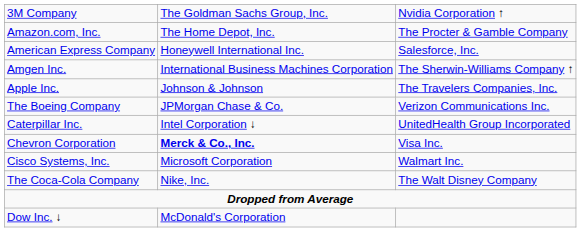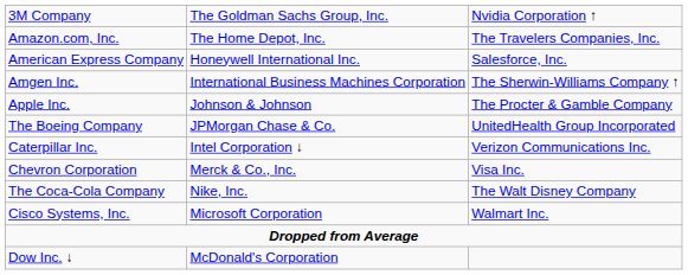 <table class="wikitable">
 <tr>
 <td><a href='#'>3M Company</a></td>
 <td><a href='#'>The Goldman Sachs Group, Inc.</a></td>
 <td><a href='#'>Nvidia Corporation</a> ↑</td>
 </tr>
 <tr>
 <td><a href='#'>Amazon.com, Inc.</a></td>
 <td><a href='#'>The Home Depot, Inc.</a></td>
-<td><a href='#'>The Procter & Gamble Company</a></td>
+<td><a href='#'>The Travelers Companies, Inc.</a></td>
 </tr>
 <tr>
 <td><a href='#'>American Express Company</a></td>
 <td><a href='#'>Honeywell International Inc.</a></td>
 <td><a href='#'>Salesforce, Inc.</a></td>
 </tr>
 <tr>
 <td><a href='#'>Amgen Inc.</a></td>
 <td><a href='#'>International Business Machines Corporation</a></td>
 <td><a href='#'>The Sherwin-Williams Company</a> ↑</td>
 </tr>
 <tr>
 <td><a href='#'>Apple Inc.</a></td>
 <td><a href='#'>Johnson & Johnson</a></td>
-<td><a href='#'>The Travelers Companies, Inc.</a></td>
+<td><a href='#'>The Procter & Gamble Company</a></td>
 </tr>
 <tr>
 <td><a href='#'>The Boeing Company</a></td>
 <td><a href='#'>JPMorgan Chase & Co.</a></td>
-<td><a href='#'>Verizon Communications Inc.</a></td>
+<td><a href='#'>UnitedHealth Group Incorporated</a></td>
 </tr>
 <tr>
 <td><a href='#'>Caterpillar Inc.</a></td>
 <td><a href='#'>Intel Corporation</a> ↓</td>
-<td><a href='#'>UnitedHealth Group Incorporated</a></td>
+<td><a href='#'>Verizon Communications Inc.</a></td>
 </tr>
 <tr>
 <td><a href='#'>Chevron Corporation</a></td>
-<td><strong><a href='#'>Merck & Co., Inc.</a></strong></td>
+<td><a href='#'>Merck & Co., Inc.</a></td>
 <td><a href='#'>Visa Inc.</a></td>
+</tr>
+<tr>
+<td><a href='#'>The Coca-Cola Company</a></td>
+<td><a href='#'>Nike, Inc.</a></td>
+<td><a href='#'>The Walt Disney Company</a></td>
 </tr>
 <tr>
 <td><a href='#'>Cisco Systems, Inc.</a></td>
 <td><a href='#'>Microsoft Corporation</a></td>
 <td><a href='#'>Walmart Inc.</a></td>
-</tr>
-<tr>
-<td><a href='#'>The Coca-Cola Company</a></td>
-<td><a href='#'>Nike, Inc.</a></td>
-<td><a href='#'>The Walt Disney Company</a></td>
 </tr>
 <tr>
 <td colspan="3" align="center"><strong><em>Dropped from Average</em></strong></td>
 </tr>
 <tr>
 <td><a href='#'>Dow Inc.</a> ↓</td>
 <td><a href='#'>McDonald's Corporation</a></td>
 <td></td>
 </tr>
 </table>
